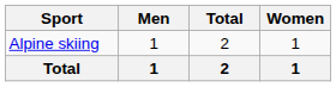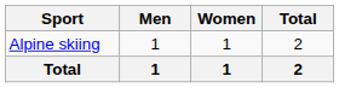 <table class="wikitable" style="text-align:center; font-size: 95%">
 <tr>
 <th width=100>Sport</th>
 <th width=60>Men</th>
+<th width=60>Women</th>
 <th width=60>Total</th>
-<th width=60>Women</th>
 </tr>
 <tr>
 <td align=left><a href='#'>Alpine skiing</a></td>
 <td>1</td>
+<td>1</td>
 <td>2</td>
-<td>1</td>
 </tr>
 <tr>
 <th>Total</th>
 <th>1</th>
+<th>1</th>
 <th>2</th>
-<th>1</th>
 </tr>
 </table>
